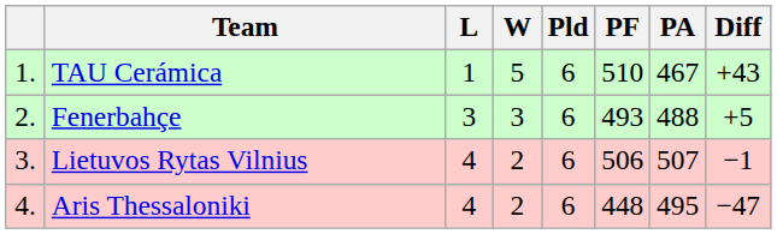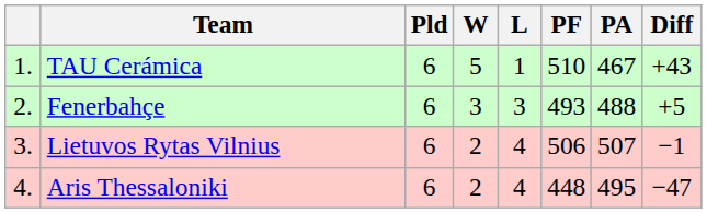 <table class=wikitable style="text-align:center">
 <tr>
 <th width=15></th>
 <th width=220>Team</th>
+<th width=20>Pld</th>
+<th width=20>W</th>
 <th width=20>L</th>
-<th width=20>W</th>
-<th width=20>Pld</th>
 <th width=20>PF</th>
 <th width=20>PA</th>
 <th width=30>Diff</th>
 </tr>
 <tr style="background: #ccffcc;">
 <td>1.</td>
 <td align=left> <a href='#'>TAU Cerámica</a></td>
+<td>6</td>
+<td>5</td>
 <td>1</td>
-<td>5</td>
-<td>6</td>
 <td>510</td>
 <td>467</td>
 <td>+43</td>
 </tr>
 <tr style="background: #ccffcc;">
 <td>2.</td>
 <td align=left> <a href='#'>Fenerbahçe</a></td>
+<td>6</td>
 <td>3</td>
 <td>3</td>
-<td>6</td>
 <td>493</td>
 <td>488</td>
 <td>+5</td>
 </tr>
 <tr style="background: #ffcccc;">
 <td>3.</td>
 <td align=left> <a href='#'>Lietuvos Rytas Vilnius</a></td>
+<td>6</td>
+<td>2</td>
 <td>4</td>
-<td>2</td>
-<td>6</td>
 <td>506</td>
 <td>507</td>
 <td>−1</td>
 </tr>
 <tr style="background: #ffcccc;">
 <td>4.</td>
 <td align=left> <a href='#'>Aris Thessaloniki</a></td>
+<td>6</td>
+<td>2</td>
 <td>4</td>
-<td>2</td>
-<td>6</td>
 <td>448</td>
 <td>495</td>
 <td>−47</td>
 </tr>
 </table>
